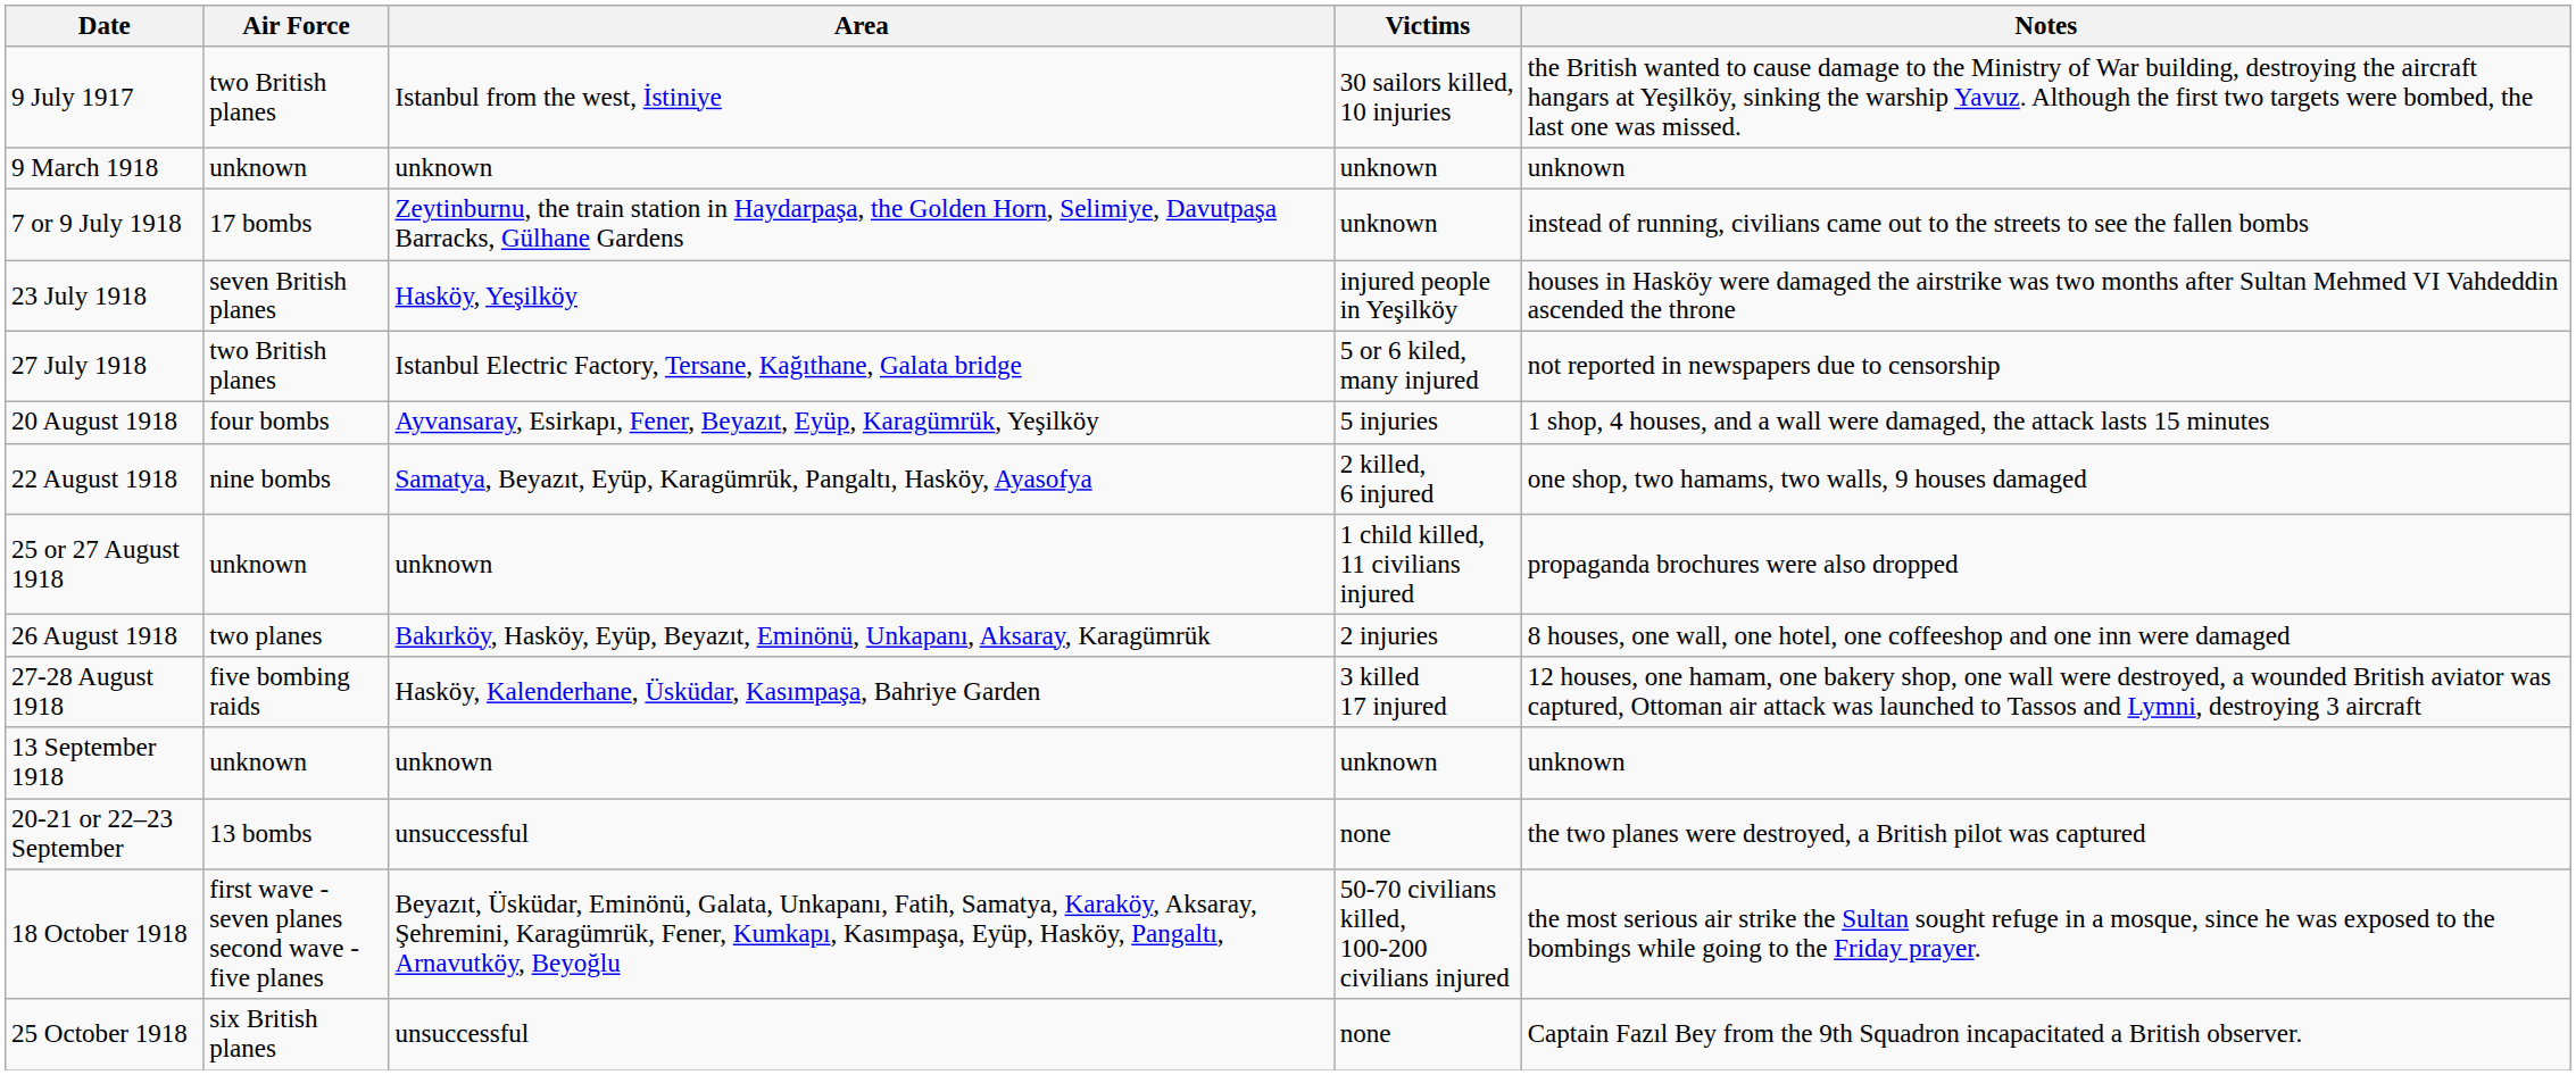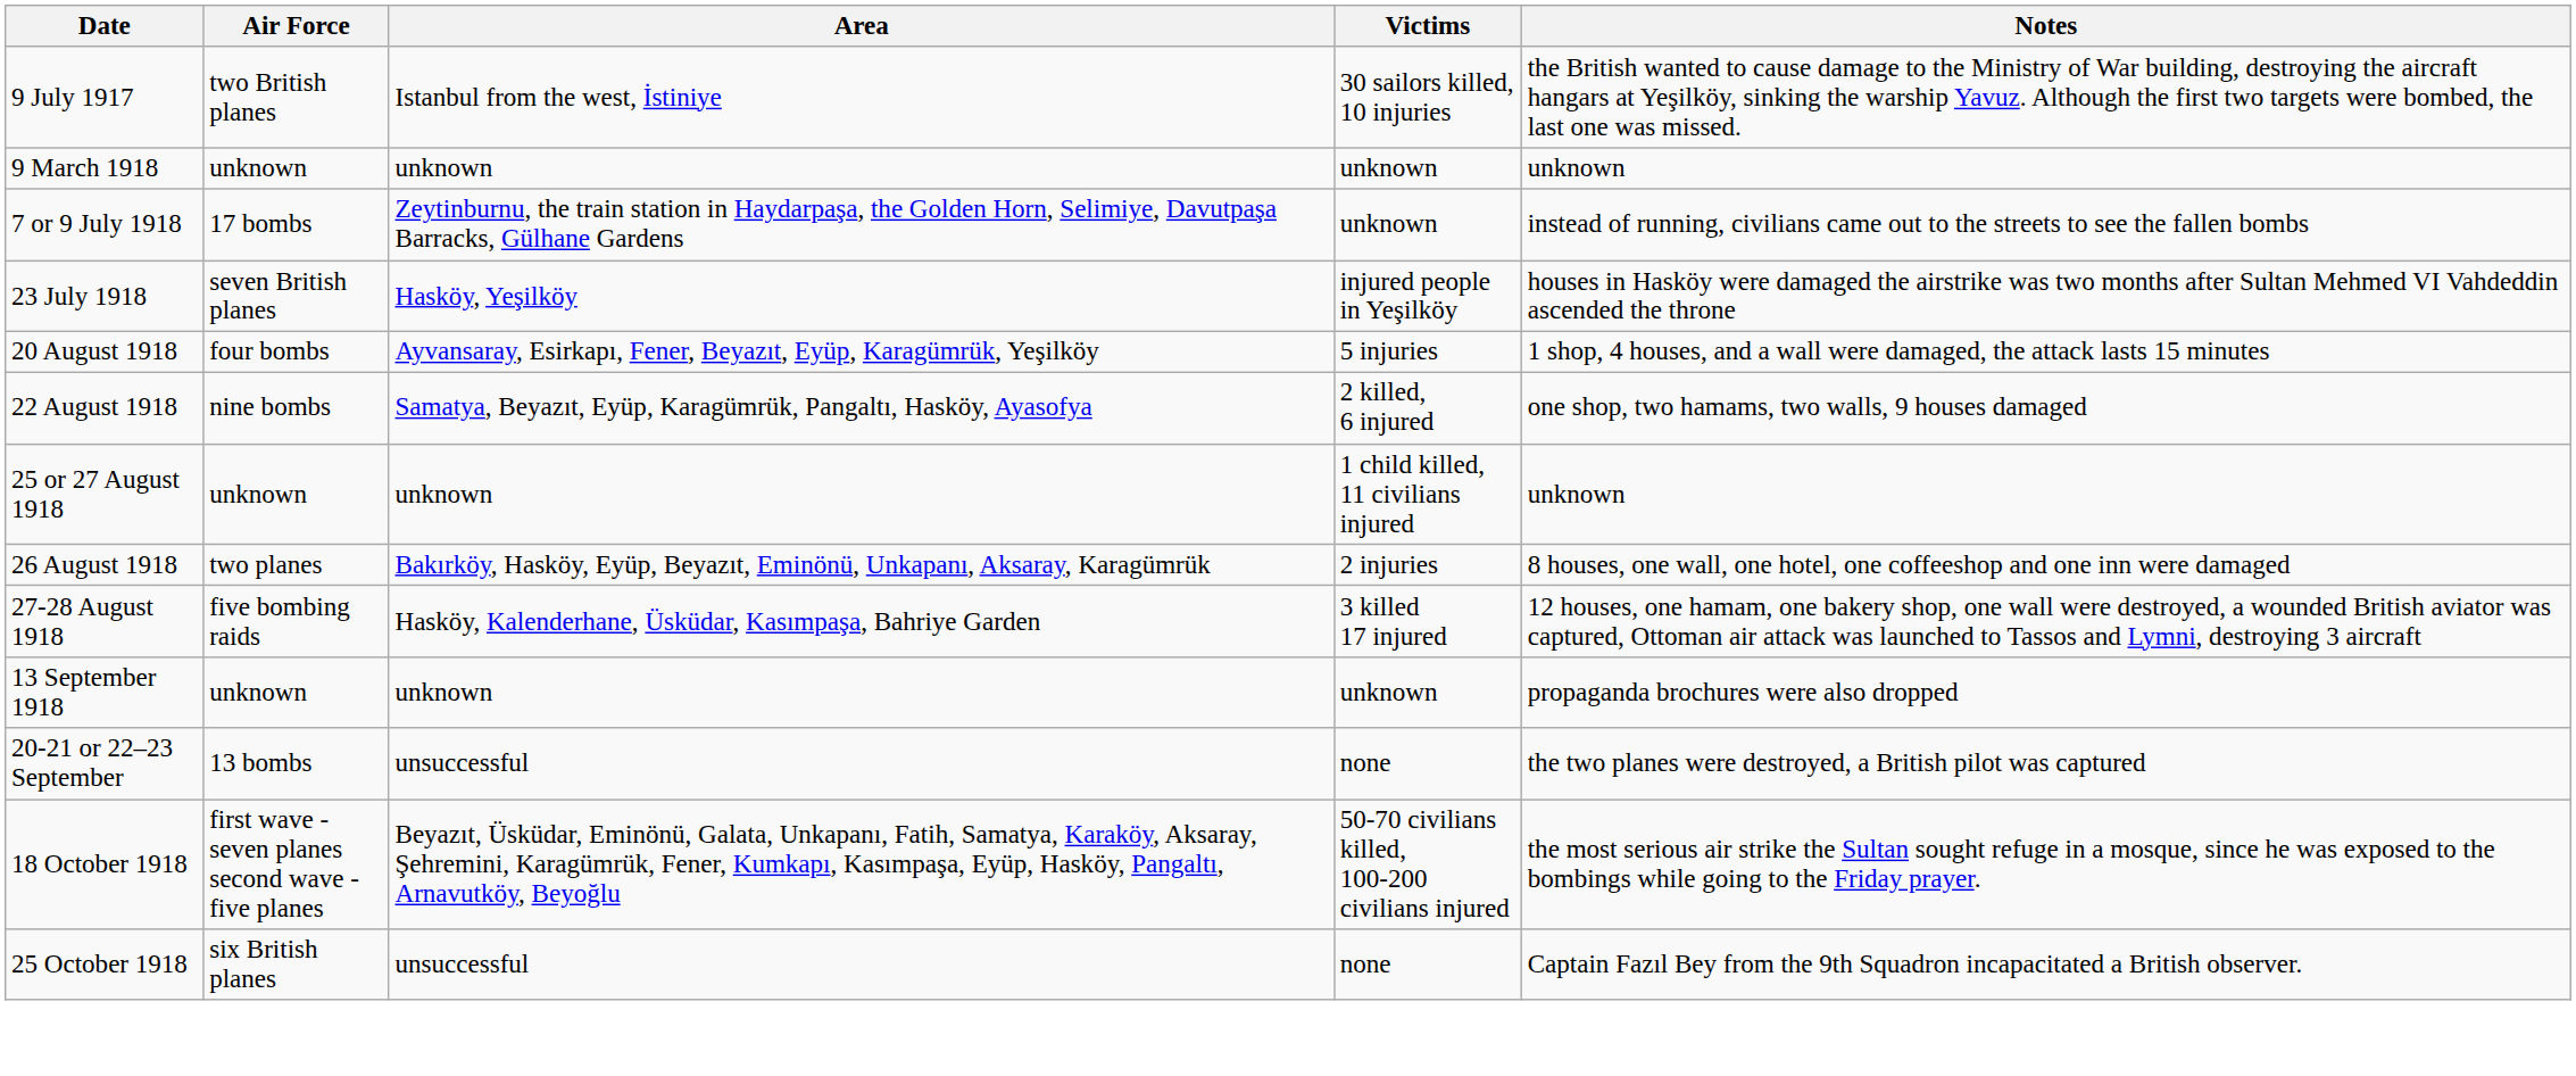 <table class="wikitable">
 <tr>
 <th>Date</th>
 <th>Air Force</th>
 <th>Area</th>
 <th>Victims</th>
 <th>Notes</th>
 </tr>
 <tr>
 <td>9 July 1917</td>
 <td>two British planes</td>
 <td>Istanbul from the west, <a href='#'>İstiniye</a></td>
 <td>30 sailors killed,<br>10 injuries</td>
 <td>the British wanted to cause damage to the Ministry of War building, destroying the aircraft hangars at Yeşilköy, sinking the warship <a href='#'>Yavuz</a>. Although the first two targets were bombed, the last one was missed.</td>
 </tr>
 <tr>
 <td>9 March 1918</td>
 <td>unknown</td>
 <td>unknown</td>
 <td>unknown</td>
 <td>unknown</td>
 </tr>
 <tr>
 <td>7 or 9 July 1918</td>
 <td>17 bombs</td>
 <td><a href='#'>Zeytinburnu</a>, the train station in <a href='#'>Haydarpaşa</a>, <a href='#'>the Golden Horn</a>, <a href='#'>Selimiye</a>, <a href='#'>Davutpaşa</a> Barracks, <a href='#'>Gülhane</a> Gardens</td>
 <td>unknown</td>
 <td>instead of running, civilians came out to the streets to see the fallen bombs</td>
 </tr>
 <tr>
 <td>23 July 1918</td>
 <td>seven British planes</td>
 <td><a href='#'>Hasköy</a>, <a href='#'>Yeşilköy</a></td>
 <td>injured people in Yeşilköy</td>
 <td>houses in Hasköy were damaged the airstrike was two months after Sultan Mehmed VI Vahdeddin ascended the throne</td>
 </tr>
 <tr>
-<td>27 July 1918</td>
-<td>two British planes</td>
-<td>Istanbul Electric Factory, <a href='#'>Tersane</a>, <a href='#'>Kağıthane</a>, <a href='#'>Galata bridge</a></td>
-<td>5 or 6 kiled,<br>many injured</td>
-<td>not reported in newspapers due to censorship</td>
-</tr>
-<tr>
 <td>20 August 1918</td>
 <td>four bombs</td>
 <td><a href='#'>Ayvansaray</a>, Esirkapı, <a href='#'>Fener</a>, <a href='#'>Beyazıt</a>, <a href='#'>Eyüp</a>, <a href='#'>Karagümrük</a>, Yeşilköy</td>
 <td>5 injuries</td>
 <td>1 shop, 4 houses, and a wall were damaged, the attack lasts 15 minutes</td>
 </tr>
 <tr>
 <td>22 August 1918</td>
 <td>nine bombs</td>
 <td><a href='#'>Samatya</a>, Beyazıt, Eyüp, Karagümrük, Pangaltı, Hasköy, <a href='#'>Ayasofya</a></td>
 <td>2 killed,<br>6 injured</td>
 <td>one shop, two hamams, two walls, 9 houses damaged</td>
 </tr>
 <tr>
 <td>25 or 27 August 1918</td>
 <td>unknown</td>
 <td>unknown</td>
 <td>1 child killed,<br>11 civilians injured</td>
-<td>propaganda brochures were also dropped</td>
+<td>unknown</td>
 </tr>
 <tr>
 <td>26 August 1918</td>
 <td>two planes</td>
 <td><a href='#'>Bakırköy</a>, Hasköy, Eyüp, Beyazıt, <a href='#'>Eminönü</a>, <a href='#'>Unkapanı</a>, <a href='#'>Aksaray</a>, Karagümrük</td>
 <td>2 injuries</td>
 <td>8 houses, one wall, one hotel, one coffeeshop and one inn were damaged</td>
 </tr>
 <tr>
 <td>27-28 August 1918</td>
 <td>five bombing raids</td>
 <td>Hasköy, <a href='#'>Kalenderhane</a>, <a href='#'>Üsküdar</a>, <a href='#'>Kasımpaşa</a>, Bahriye Garden</td>
 <td>3 killed<br>17 injured</td>
 <td>12 houses, one hamam, one bakery shop, one wall were destroyed, a wounded British aviator was captured, Ottoman air attack was launched to Tassos and <a href='#'>Lymni</a>, destroying 3 aircraft</td>
 </tr>
 <tr>
 <td>13 September 1918</td>
 <td>unknown</td>
 <td>unknown</td>
 <td>unknown</td>
-<td>unknown</td>
+<td>propaganda brochures were also dropped</td>
 </tr>
 <tr>
 <td>20-21 or 22–23 September</td>
 <td>13 bombs</td>
 <td>unsuccessful</td>
 <td>none</td>
 <td>the two planes were destroyed, a British pilot was captured</td>
 </tr>
 <tr>
 <td>18 October 1918</td>
 <td>first wave - seven planes<br>second wave - five planes</td>
 <td>Beyazıt, Üsküdar, Eminönü, Galata, Unkapanı, Fatih, Samatya, <a href='#'>Karaköy</a>, Aksaray, Şehremini, Karagümrük, Fener, <a href='#'>Kumkapı</a>, Kasımpaşa, Eyüp, Hasköy, <a href='#'>Pangaltı</a>, <a href='#'>Arnavutköy</a>, <a href='#'>Beyoğlu</a></td>
 <td>50-70 civilians killed,<br>100-200 civilians injured</td>
 <td>the most serious air strike the <a href='#'>Sultan</a> sought refuge in a mosque, since he was exposed to the bombings while going to the <a href='#'>Friday prayer</a>.</td>
 </tr>
 <tr>
 <td>25 October 1918</td>
 <td>six British planes</td>
 <td>unsuccessful</td>
 <td>none</td>
 <td>Captain Fazıl Bey from the 9th Squadron incapacitated a British observer.</td>
 </tr>
 </table>
